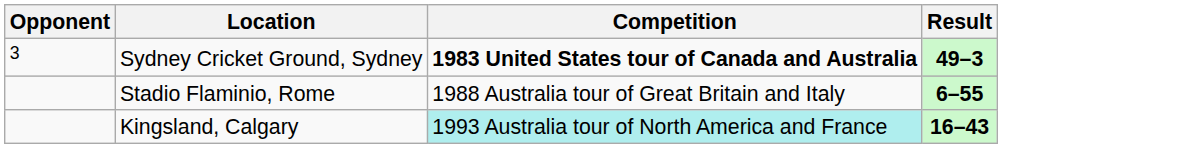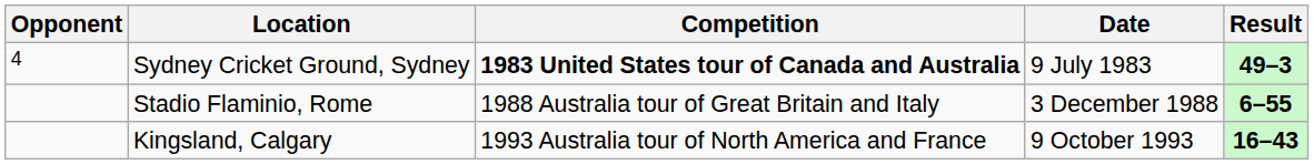 <table class="wikitable" style="font-size:95%">
 <tr>
 <th>Opponent</th>
 <th>Location</th>
 <th>Competition</th>
+<th>Date</th>
 <th>Result</th>
 </tr>
 <tr>
-<td><sup>3</sup></td>
+<td><sup>4</sup></td>
 <td>Sydney Cricket Ground, Sydney</td>
 <td><strong>1983 United States tour of Canada and Australia</strong></td>
+<td>9 July 1983</td>
 <td bgcolor=#CCF9CC align=center><strong>49–3</strong></td>
 </tr>
 <tr>
 <td></td>
 <td>Stadio Flaminio, Rome</td>
 <td>1988 Australia tour of Great Britain and Italy</td>
+<td>3 December 1988</td>
 <td bgcolor=#CCF9CC align=center><strong>6–55</strong></td>
 </tr>
 <tr>
 <td></td>
 <td>Kingsland, Calgary</td>
-<td style="background: paleturquoise;">1993 Australia tour of North America and France</td>
+<td>1993 Australia tour of North America and France</td>
+<td>9 October 1993</td>
 <td bgcolor=#CCF9CC align=center><strong>16–43</strong></td>
 </tr>
 </table>
